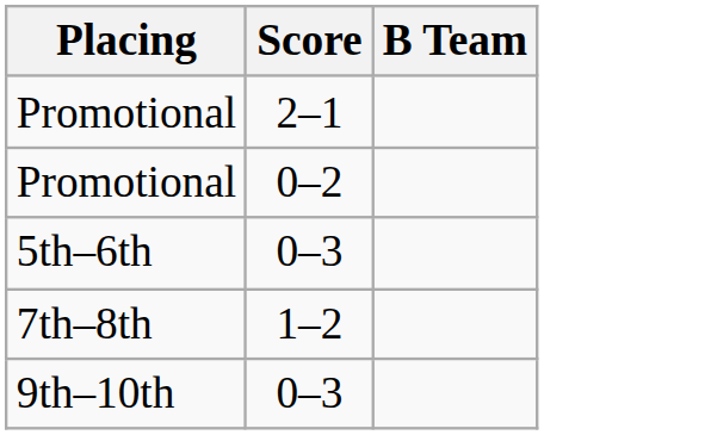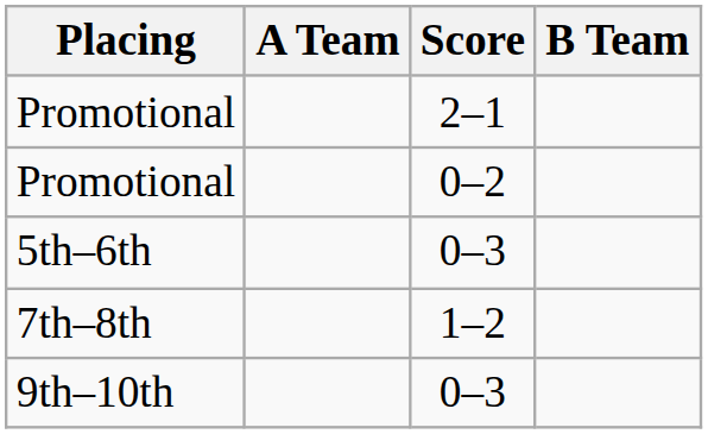 <table class=wikitable style="border:1px solid #AAAAAA;">
 <tr>
 <th>Placing</th>
+<th>A Team</th>
 <th>Score</th>
 <th>B Team</th>
 </tr>
 <tr>
 <td>Promotional</td>
+<td><strong></strong></td>
 <td align="center">2–1</td>
 <td></td>
 </tr>
 <tr>
 <td>Promotional</td>
+<td></td>
 <td align="center">0–2</td>
 <td><strong></strong></td>
 </tr>
 <tr>
 <td>5th–6th</td>
+<td></td>
 <td align="center">0–3</td>
 <td><strong></strong></td>
 </tr>
 <tr>
 <td>7th–8th</td>
+<td></td>
 <td align="center">1–2</td>
 <td><strong></strong></td>
 </tr>
 <tr>
 <td>9th–10th</td>
+<td></td>
 <td align="center">0–3</td>
 <td><strong></strong></td>
 </tr>
 </table>
